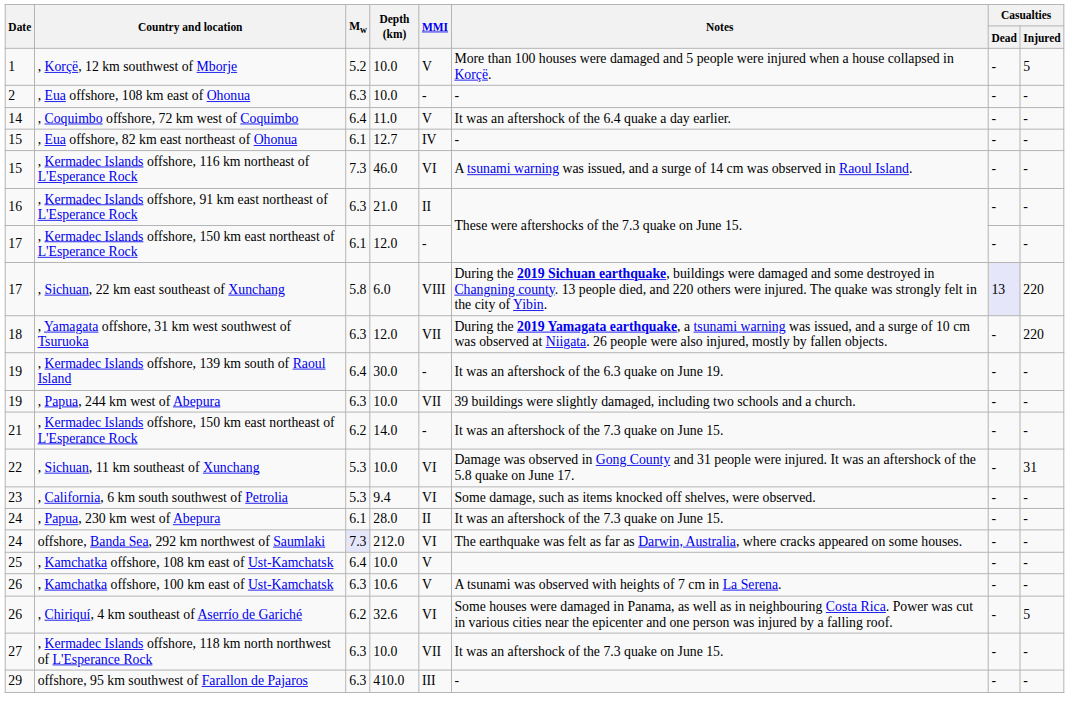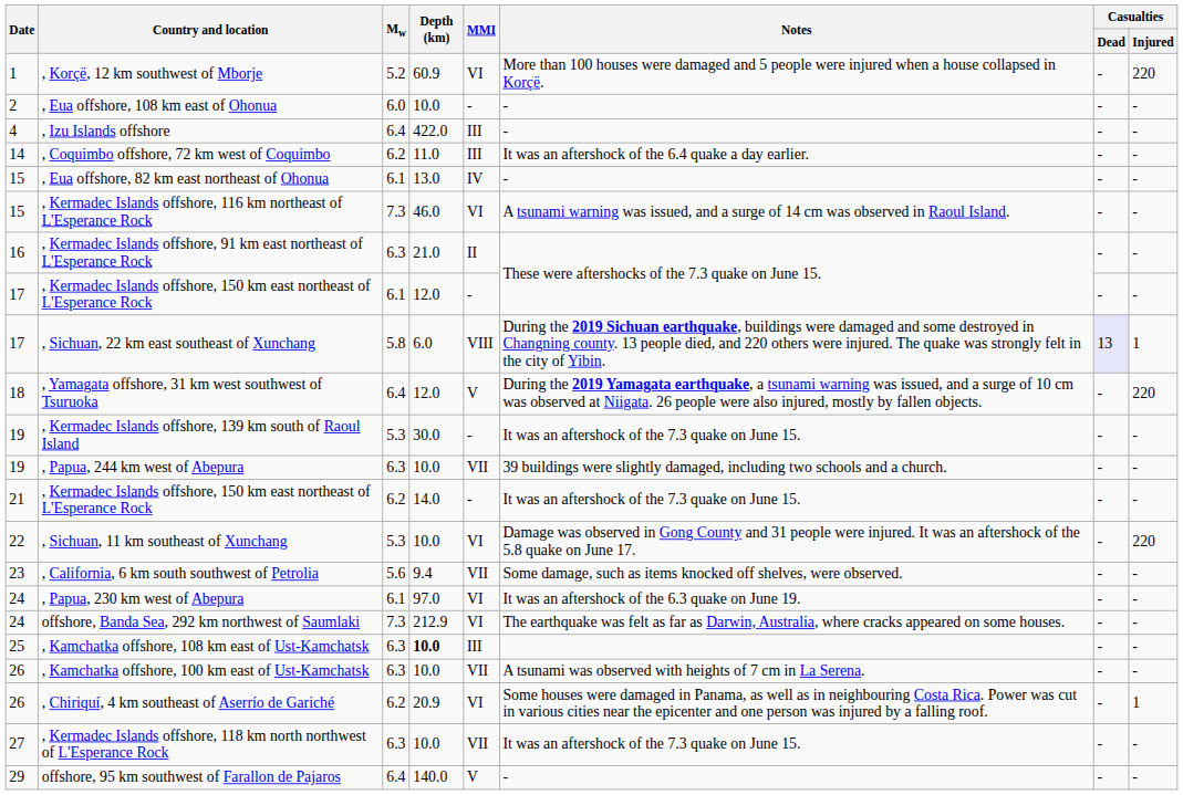 <table class="wikitable sortable" style="border:1px black;  margin-left:1em;">
 <tr>
 <th rowspan="2"><small>Date</small></th>
 <th rowspan="2" style="width: 355px"><small>Country and location</small></th>
 <th rowspan="2"><small>M<sub>w</sub></small></th>
 <th rowspan="2"><small>Depth (km)</small></th>
 <th rowspan="2"><small><a href='#'>MMI</a></small></th>
 <th rowspan="2" class="unsortable"><small>Notes</small></th>
 <th colspan="2"><small>Casualties</small></th>
 </tr>
 <tr>
 <th><small>Dead</small></th>
 <th><small>Injured</small></th>
 </tr>
 <tr>
 <td>1</td>
 <td>, <a href='#'>Korçë</a>, 12 km southwest of <a href='#'>Mborje</a></td>
 <td>5.2</td>
-<td>10.0</td>
-<td>V</td>
+<td>60.9</td>
+<td>VI</td>
 <td>More than 100 houses were damaged and 5 people were injured when a house collapsed in <a href='#'>Korçë</a>.</td>
 <td>-</td>
-<td>5</td>
+<td>220</td>
 </tr>
 <tr>
 <td>2</td>
 <td>, <a href='#'>Eua</a> offshore, 108 km east of <a href='#'>Ohonua</a></td>
-<td>6.3</td>
+<td>6.0</td>
 <td>10.0</td>
 <td>-</td>
 <td>-</td>
 <td>-</td>
 <td>-</td>
 </tr>
 <tr>
+<td>4</td>
+<td>, <a href='#'>Izu Islands</a> offshore</td>
+<td>6.4</td>
+<td>422.0</td>
+<td>III</td>
+<td>-</td>
+<td>-</td>
+<td>-</td>
+</tr>
+<tr>
 <td>14</td>
 <td>, <a href='#'>Coquimbo</a> offshore, 72 km west of <a href='#'>Coquimbo</a></td>
-<td>6.4</td>
+<td>6.2</td>
 <td>11.0</td>
-<td>V</td>
+<td>III</td>
 <td>It was an aftershock of the 6.4 quake a day earlier.</td>
 <td>-</td>
 <td>-</td>
 </tr>
 <tr>
 <td>15</td>
 <td>, <a href='#'>Eua</a> offshore, 82 km east northeast of <a href='#'>Ohonua</a></td>
 <td>6.1</td>
-<td>12.7</td>
+<td>13.0</td>
 <td>IV</td>
 <td>-</td>
 <td>-</td>
 <td>-</td>
 </tr>
 <tr>
 <td>15</td>
 <td>, <a href='#'>Kermadec Islands</a> offshore, 116 km northeast of <a href='#'>L'Esperance Rock</a></td>
 <td>7.3</td>
 <td>46.0</td>
 <td>VI</td>
 <td>A <a href='#'>tsunami warning</a> was issued, and a surge of 14 cm was observed in <a href='#'>Raoul Island</a>.</td>
 <td>-</td>
 <td>-</td>
 </tr>
 <tr>
 <td>16</td>
 <td>, <a href='#'>Kermadec Islands</a> offshore, 91 km east northeast of <a href='#'>L'Esperance Rock</a></td>
 <td>6.3</td>
 <td>21.0</td>
 <td>II</td>
 <td rowspan="2">These were aftershocks of the 7.3 quake on June 15.</td>
 <td>-</td>
 <td>-</td>
 </tr>
 <tr>
 <td>17</td>
 <td>, <a href='#'>Kermadec Islands</a> offshore, 150 km east northeast of <a href='#'>L'Esperance Rock</a></td>
 <td>6.1</td>
 <td>12.0</td>
 <td>-</td>
 <td>-</td>
 <td>-</td>
 </tr>
 <tr>
 <td>17</td>
 <td>, <a href='#'>Sichuan</a>, 22 km east southeast of <a href='#'>Xunchang</a></td>
 <td>5.8</td>
 <td>6.0</td>
 <td>VIII</td>
 <td>During the <strong><a href='#'>2019 Sichuan earthquake</a></strong>, buildings were damaged and some destroyed in <a href='#'>Changning county</a>. 13 people died, and 220 others were injured. The quake was strongly felt in the city of <a href='#'>Yibin</a>.</td>
 <td style="background: lavender;">13</td>
-<td>220</td>
+<td>1</td>
 </tr>
 <tr>
 <td>18</td>
 <td>, <a href='#'>Yamagata</a> offshore, 31 km west southwest of <a href='#'>Tsuruoka</a></td>
-<td>6.3</td>
+<td>6.4</td>
 <td>12.0</td>
-<td>VII</td>
+<td>V</td>
 <td>During the <strong><a href='#'>2019 Yamagata earthquake</a></strong>, a <a href='#'>tsunami warning</a> was issued, and a surge of 10 cm was observed at <a href='#'>Niigata</a>. 26 people were also injured, mostly by fallen objects.</td>
 <td>-</td>
 <td>220</td>
 </tr>
 <tr>
 <td>19</td>
 <td>, <a href='#'>Kermadec Islands</a> offshore, 139 km south of <a href='#'>Raoul Island</a></td>
-<td>6.4</td>
+<td>5.3</td>
 <td>30.0</td>
 <td>-</td>
-<td>It was an aftershock of the 6.3 quake on June 19.</td>
+<td>It was an aftershock of the 7.3 quake on June 15.</td>
 <td>-</td>
 <td>-</td>
 </tr>
 <tr>
 <td>19</td>
 <td>, <a href='#'>Papua</a>, 244 km west of <a href='#'>Abepura</a></td>
 <td>6.3</td>
 <td>10.0</td>
 <td>VII</td>
 <td>39 buildings were slightly damaged, including two schools and a church.</td>
 <td>-</td>
 <td>-</td>
 </tr>
 <tr>
 <td>21</td>
 <td>, <a href='#'>Kermadec Islands</a> offshore, 150 km east northeast of <a href='#'>L'Esperance Rock</a></td>
 <td>6.2</td>
 <td>14.0</td>
 <td>-</td>
 <td>It was an aftershock of the 7.3 quake on June 15.</td>
 <td>-</td>
 <td>-</td>
 </tr>
 <tr>
 <td>22</td>
 <td>, <a href='#'>Sichuan</a>, 11 km southeast of <a href='#'>Xunchang</a></td>
 <td>5.3</td>
 <td>10.0</td>
 <td>VI</td>
 <td>Damage was observed in <a href='#'>Gong County</a> and 31 people were injured. It was an aftershock of the 5.8 quake on June 17.</td>
 <td>-</td>
-<td>31</td>
+<td>220</td>
 </tr>
 <tr>
 <td>23</td>
 <td>, <a href='#'>California</a>, 6 km south southwest of <a href='#'>Petrolia</a></td>
-<td>5.3</td>
+<td>5.6</td>
 <td>9.4</td>
-<td>VI</td>
+<td>VII</td>
 <td>Some damage, such as items knocked off shelves, were observed.</td>
 <td>-</td>
 <td>-</td>
 </tr>
 <tr>
 <td>24</td>
 <td>, <a href='#'>Papua</a>, 230 km west of <a href='#'>Abepura</a></td>
 <td>6.1</td>
-<td>28.0</td>
-<td>II</td>
-<td>It was an aftershock of the 7.3 quake on June 15.</td>
+<td>97.0</td>
+<td>VI</td>
+<td>It was an aftershock of the 6.3 quake on June 19.</td>
 <td>-</td>
 <td>-</td>
 </tr>
 <tr>
 <td>24</td>
 <td> offshore, <a href='#'>Banda Sea</a>, 292 km northwest of <a href='#'>Saumlaki</a></td>
-<td style="background: lavender;">7.3</td>
-<td>212.0</td>
+<td>7.3</td>
+<td>212.9</td>
 <td>VI</td>
 <td>The earthquake was felt as far as <a href='#'>Darwin, Australia</a>, where cracks appeared on some houses.</td>
 <td>-</td>
 <td>-</td>
 </tr>
 <tr>
 <td>25</td>
 <td>, <a href='#'>Kamchatka</a> offshore, 108 km east of <a href='#'>Ust-Kamchatsk</a></td>
-<td>6.4</td>
-<td>10.0</td>
-<td>V</td>
+<td>6.3</td>
+<td><strong>10.0</strong></td>
+<td>III</td>
 <td></td>
 <td>-</td>
 <td>-</td>
 </tr>
 <tr>
 <td>26</td>
 <td>, <a href='#'>Kamchatka</a> offshore, 100 km east of <a href='#'>Ust-Kamchatsk</a></td>
 <td>6.3</td>
-<td>10.6</td>
-<td>V</td>
+<td>10.0</td>
+<td>VII</td>
 <td>A tsunami was observed with heights of 7 cm in <a href='#'>La Serena</a>.</td>
 <td>-</td>
 <td>-</td>
 </tr>
 <tr>
 <td>26</td>
 <td>, <a href='#'>Chiriquí</a>, 4 km southeast of <a href='#'>Aserrío de Gariché</a></td>
 <td>6.2</td>
-<td>32.6</td>
+<td>20.9</td>
 <td>VI</td>
 <td>Some houses were damaged in Panama, as well as in neighbouring <a href='#'>Costa Rica</a>. Power was cut in various cities near the epicenter and one person was injured by a falling roof.</td>
 <td>-</td>
-<td>5</td>
+<td>1</td>
 </tr>
 <tr>
 <td>27</td>
 <td>, <a href='#'>Kermadec Islands</a> offshore, 118 km north northwest of <a href='#'>L'Esperance Rock</a></td>
 <td>6.3</td>
 <td>10.0</td>
 <td>VII</td>
 <td>It was an aftershock of the 7.3 quake on June 15.</td>
 <td>-</td>
 <td>-</td>
 </tr>
 <tr>
 <td>29</td>
 <td> offshore, 95 km southwest of <a href='#'>Farallon de Pajaros</a></td>
-<td>6.3</td>
-<td>410.0</td>
-<td>III</td>
+<td>6.4</td>
+<td>140.0</td>
+<td>V</td>
 <td>-</td>
 <td>-</td>
 <td>-</td>
 </tr>
 <tr>
 </tr>
 </table>
